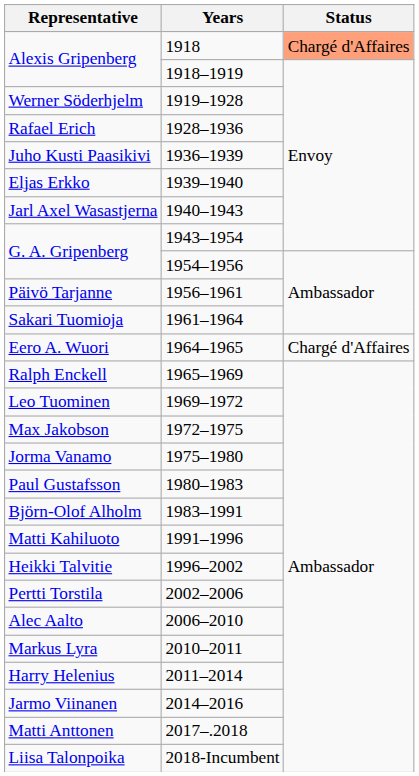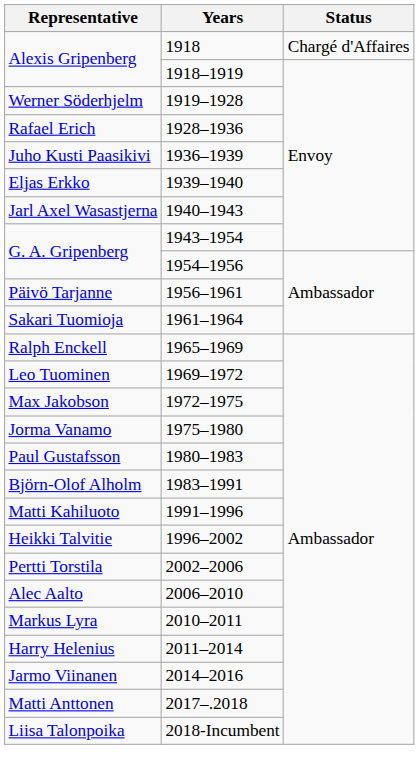 <table class="wikitable sortable">
 <tr>
 <th>Representative</th>
 <th>Years</th>
 <th>Status</th>
 </tr>
 <tr>
 <td rowspan="2"><a href='#'>Alexis Gripenberg</a></td>
 <td>1918</td>
-<td style="background: lightsalmon;">Chargé d'Affaires</td>
+<td>Chargé d'Affaires</td>
 </tr>
 <tr>
 <td>1918–1919</td>
 <td rowspan="7">Envoy</td>
 </tr>
 <tr>
 <td><a href='#'>Werner Söderhjelm</a></td>
 <td>1919–1928</td>
 </tr>
 <tr>
 <td><a href='#'>Rafael Erich</a></td>
 <td>1928–1936</td>
 </tr>
 <tr>
 <td><a href='#'>Juho Kusti Paasikivi</a></td>
 <td>1936–1939</td>
 </tr>
 <tr>
 <td><a href='#'>Eljas Erkko</a></td>
 <td>1939–1940</td>
 </tr>
 <tr>
 <td><a href='#'>Jarl Axel Wasastjerna</a></td>
 <td>1940–1943</td>
 </tr>
 <tr>
 <td rowspan="2"><a href='#'>G. A. Gripenberg</a></td>
 <td>1943–1954</td>
 </tr>
 <tr>
 <td>1954–1956</td>
 <td rowspan="3">Ambassador</td>
 </tr>
 <tr>
 <td><a href='#'>Päivö Tarjanne</a></td>
 <td>1956–1961</td>
 </tr>
 <tr>
 <td><a href='#'>Sakari Tuomioja</a></td>
 <td>1961–1964</td>
-</tr>
-<tr>
-<td><a href='#'>Eero A. Wuori</a></td>
-<td>1964–1965</td>
-<td>Chargé d'Affaires</td>
 </tr>
 <tr>
 <td><a href='#'>Ralph Enckell</a></td>
 <td>1965–1969</td>
 <td rowspan="15">Ambassador</td>
 </tr>
 <tr>
 <td><a href='#'>Leo Tuominen</a></td>
 <td>1969–1972</td>
 </tr>
 <tr>
 <td><a href='#'>Max Jakobson</a></td>
 <td>1972–1975</td>
 </tr>
 <tr>
 <td><a href='#'>Jorma Vanamo</a></td>
 <td>1975–1980</td>
 </tr>
 <tr>
 <td><a href='#'>Paul Gustafsson</a></td>
 <td>1980–1983</td>
 </tr>
 <tr>
 <td><a href='#'>Björn-Olof Alholm</a></td>
 <td>1983–1991</td>
 </tr>
 <tr>
 <td><a href='#'>Matti Kahiluoto</a></td>
 <td>1991–1996</td>
 </tr>
 <tr>
 <td><a href='#'>Heikki Talvitie</a></td>
 <td>1996–2002</td>
 </tr>
 <tr>
 <td><a href='#'>Pertti Torstila</a></td>
 <td>2002–2006</td>
 </tr>
 <tr>
 <td><a href='#'>Alec Aalto</a></td>
 <td>2006–2010</td>
 </tr>
 <tr>
 <td><a href='#'>Markus Lyra</a></td>
 <td>2010–2011</td>
 </tr>
 <tr>
 <td><a href='#'>Harry Helenius</a></td>
 <td>2011–2014</td>
 </tr>
 <tr>
 <td><a href='#'>Jarmo Viinanen</a></td>
 <td>2014–2016</td>
 </tr>
 <tr>
 <td><a href='#'>Matti Anttonen</a></td>
 <td>2017–.2018</td>
 </tr>
 <tr>
 <td><a href='#'>Liisa Talonpoika</a></td>
 <td>2018-Incumbent</td>
 </tr>
 </table>
